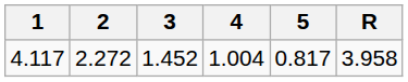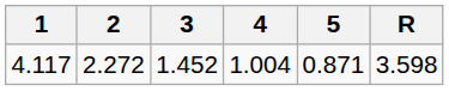 <table class=wikitable>
 <tr>
 <th>1</th>
 <th>2</th>
 <th>3</th>
 <th>4</th>
 <th>5</th>
 <th>R</th>
 </tr>
 <tr>
 <td>4.117</td>
 <td>2.272</td>
 <td>1.452</td>
 <td>1.004</td>
-<td>0.817</td>
-<td>3.958</td>
+<td>0.871</td>
+<td>3.598</td>
 </tr>
 </table>
